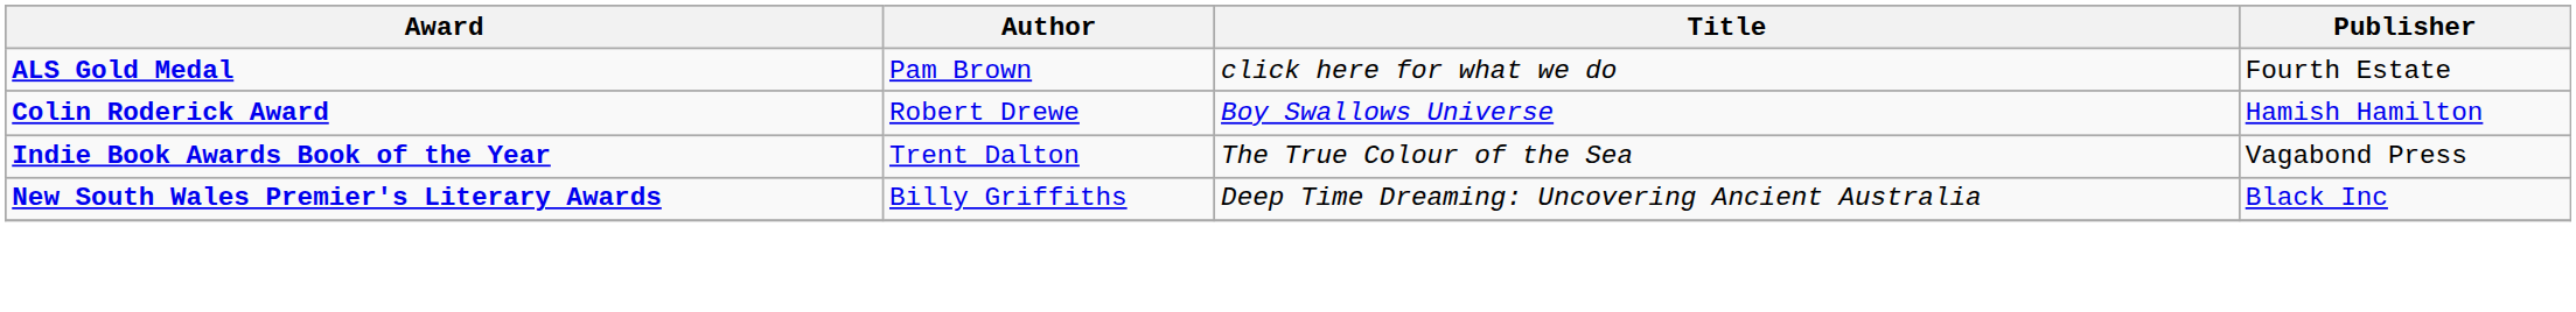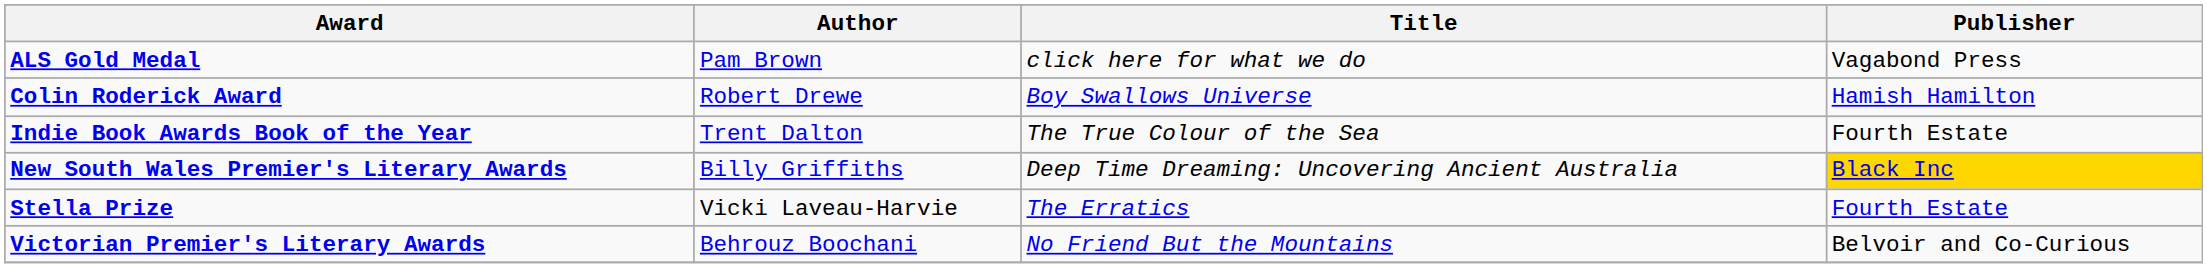 <table class="wikitable" width=100%>
 <tr>
 <th>Award</th>
 <th>Author</th>
 <th>Title</th>
 <th>Publisher</th>
 </tr>
 <tr>
 <td><strong><a href='#'>ALS Gold Medal</a></strong></td>
 <td><a href='#'>Pam Brown</a></td>
 <td><em>click here for what we do</em></td>
-<td>Fourth Estate</td>
+<td>Vagabond Press</td>
 </tr>
 <tr>
 <td><strong><a href='#'>Colin Roderick Award</a></strong></td>
 <td><a href='#'>Robert Drewe</a></td>
 <td><em><a href='#'>Boy Swallows Universe</a></em></td>
 <td><a href='#'>Hamish Hamilton</a></td>
 </tr>
 <tr>
 <td><strong><a href='#'>Indie Book Awards Book of the Year</a></strong></td>
 <td><a href='#'>Trent Dalton</a></td>
 <td><em>The True Colour of the Sea</em></td>
-<td>Vagabond Press</td>
+<td>Fourth Estate</td>
 </tr>
 <tr>
 <td><strong><a href='#'>New South Wales Premier's Literary Awards</a></strong></td>
 <td><a href='#'>Billy Griffiths</a></td>
 <td><em>Deep Time Dreaming: Uncovering Ancient Australia</em></td>
-<td><a href='#'>Black Inc</a></td>
+<td style="background: gold;"><a href='#'>Black Inc</a></td>
+</tr>
+<tr>
+<td><strong><a href='#'>Stella Prize</a></strong></td>
+<td>Vicki Laveau-Harvie</td>
+<td><em><a href='#'>The Erratics</a></em></td>
+<td><a href='#'>Fourth Estate</a></td>
+</tr>
+<tr>
+<td><strong><a href='#'>Victorian Premier's Literary Awards</a></strong></td>
+<td><a href='#'>Behrouz Boochani</a></td>
+<td><em><a href='#'>No Friend But the Mountains</a></em></td>
+<td>Belvoir and Co-Curious</td>
 </tr>
 <tr>
 </tr>
 </table>
